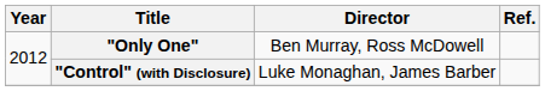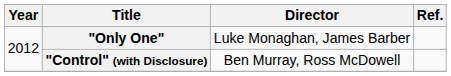 <table class="wikitable plainrowheaders" style="text-align:center;">
 <tr>
 <th scope="col">Year</th>
 <th scope="col">Title</th>
 <th scope="col">Director</th>
 <th scope="col">Ref.</th>
 </tr>
 <tr>
 <td rowspan="2">2012</td>
 <th scope="row">"Only One"</th>
-<td>Ben Murray, Ross McDowell</td>
+<td>Luke Monaghan, James Barber</td>
 <td></td>
 </tr>
 <tr>
 <th scope="row">"Control" <small>(with Disclosure)</small></th>
-<td>Luke Monaghan, James Barber</td>
+<td>Ben Murray, Ross McDowell</td>
 <td></td>
 </tr>
 <tr>
 </tr>
 </table>
